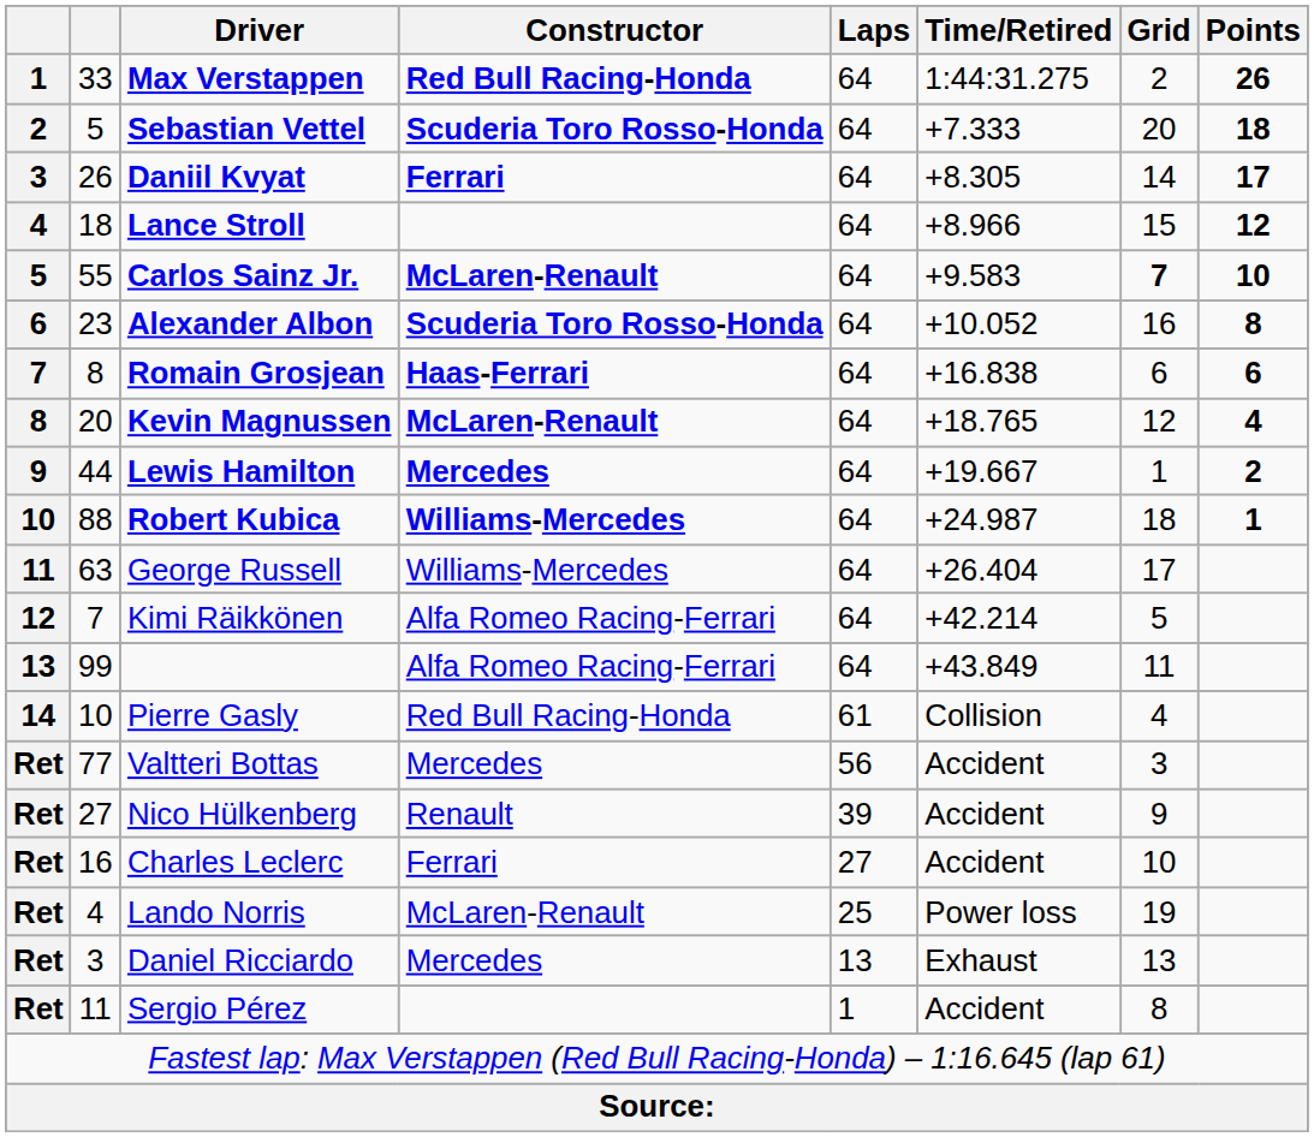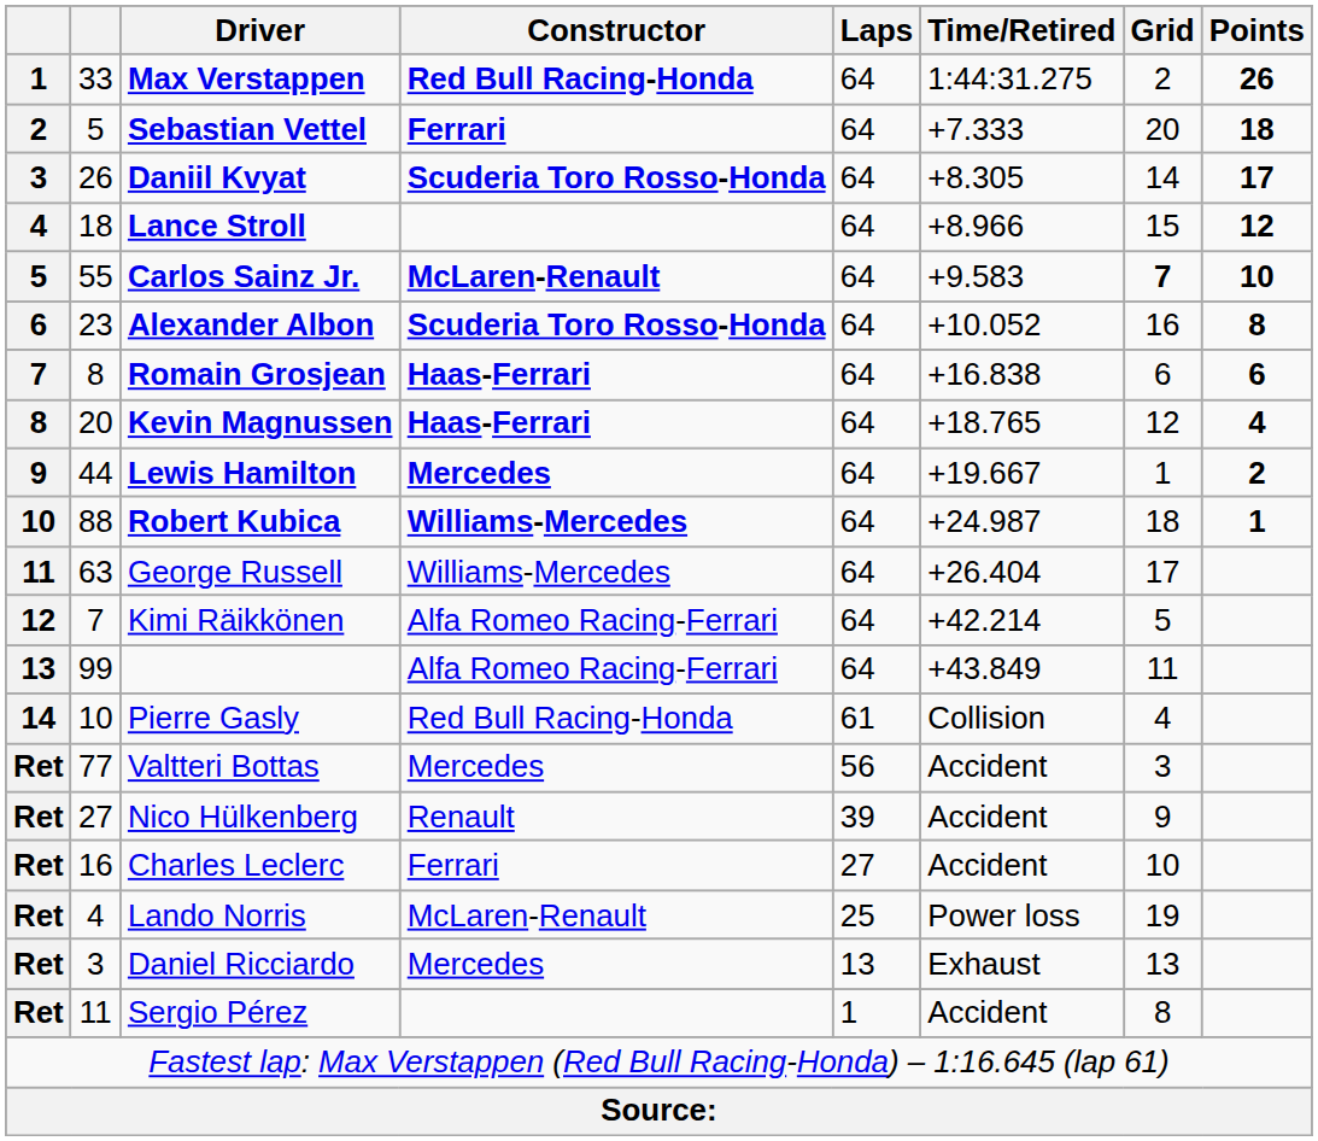 <table class="wikitable sortable" style="font-size: 85%;">
 <tr>
 <th></th>
 <th></th>
 <th>Driver</th>
 <th>Constructor</th>
 <th class="unsortable">Laps</th>
 <th class="unsortable">Time/Retired</th>
 <th>Grid</th>
 <th>Points</th>
 </tr>
 <tr>
 <th>1</th>
 <td align="center">33</td>
 <td data-sort-value="VER"><strong> <a href='#'>Max Verstappen</a></strong></td>
 <td><strong><a href='#'>Red Bull Racing</a>-<a href='#'>Honda</a></strong></td>
 <td>64</td>
 <td>1:44:31.275</td>
 <td align="center">2</td>
 <td align="center"><strong>26</strong></td>
 </tr>
 <tr>
 <th>2</th>
 <td align="center">5</td>
 <td data-sort-value="VET"><strong> <a href='#'>Sebastian Vettel</a></strong></td>
-<td><strong><a href='#'>Scuderia Toro Rosso</a>-<a href='#'>Honda</a></strong></td>
+<td><strong><a href='#'>Ferrari</a></strong></td>
 <td>64</td>
 <td>+7.333</td>
 <td align="center">20</td>
 <td align="center"><strong>18</strong></td>
 </tr>
 <tr>
 <th>3</th>
 <td align="center">26</td>
 <td data-sort-value="KVY"><strong> <a href='#'>Daniil Kvyat</a></strong></td>
-<td><strong><a href='#'>Ferrari</a></strong></td>
+<td><strong><a href='#'>Scuderia Toro Rosso</a>-<a href='#'>Honda</a></strong></td>
 <td>64</td>
 <td>+8.305</td>
 <td align="center">14</td>
 <td align="center"><strong>17</strong></td>
 </tr>
 <tr>
 <th>4</th>
 <td align="center">18</td>
 <td data-sort-value="STR"><strong> <a href='#'>Lance Stroll</a></strong></td>
 <td><strong></strong></td>
 <td>64</td>
 <td>+8.966</td>
 <td align="center">15</td>
 <td align="center"><strong>12</strong></td>
 </tr>
 <tr>
 <th>5</th>
 <td align="center">55</td>
 <td data-sort-value="SAI"><strong> <a href='#'>Carlos Sainz Jr.</a></strong></td>
 <td><strong><a href='#'>McLaren</a>-<a href='#'>Renault</a></strong></td>
 <td>64</td>
 <td>+9.583</td>
 <td align="center"><strong>7</strong></td>
 <td align="center"><strong>10</strong></td>
 </tr>
 <tr>
 <th>6</th>
 <td align="center">23</td>
 <td data-sort-value="ALB"><strong> <a href='#'>Alexander Albon</a></strong></td>
 <td><strong><a href='#'>Scuderia Toro Rosso</a>-<a href='#'>Honda</a></strong></td>
 <td>64</td>
 <td>+10.052</td>
 <td align="center">16</td>
 <td align="center"><strong>8</strong></td>
 </tr>
 <tr>
 <th>7</th>
 <td align="center">8</td>
 <td data-sort-value="GRO"><strong> <a href='#'>Romain Grosjean</a></strong></td>
 <td><strong><a href='#'>Haas</a>-<a href='#'>Ferrari</a></strong></td>
 <td>64</td>
 <td>+16.838</td>
 <td align="center">6</td>
 <td align="center"><strong>6</strong></td>
 </tr>
 <tr>
 <th>8</th>
 <td align="center">20</td>
 <td data-sort-value="MAG"><strong> <a href='#'>Kevin Magnussen</a></strong></td>
-<td><strong><a href='#'>McLaren</a>-<a href='#'>Renault</a></strong></td>
+<td><strong><a href='#'>Haas</a>-<a href='#'>Ferrari</a></strong></td>
 <td>64</td>
 <td>+18.765</td>
 <td align="center">12</td>
 <td align="center"><strong>4</strong></td>
 </tr>
 <tr>
 <th>9</th>
 <td align="center">44</td>
 <td data-sort-value="HAM"><strong> <a href='#'>Lewis Hamilton</a></strong></td>
 <td><a href='#'><strong>Mercedes</strong></a></td>
 <td>64</td>
 <td>+19.667</td>
 <td align="center">1</td>
 <td align="center"><strong>2</strong></td>
 </tr>
 <tr>
 <th>10</th>
 <td align="center">88</td>
 <td data-sort-value="KUB"><strong> <a href='#'>Robert Kubica</a></strong></td>
 <td><strong><a href='#'>Williams</a>-<a href='#'>Mercedes</a></strong></td>
 <td>64</td>
 <td>+24.987</td>
 <td align="center">18</td>
 <td align="center"><strong>1</strong></td>
 </tr>
 <tr>
 <th>11</th>
 <td align="center">63</td>
 <td data-sort-value="RUS"> <a href='#'>George Russell</a></td>
 <td><a href='#'>Williams</a>-<a href='#'>Mercedes</a></td>
 <td>64</td>
 <td>+26.404</td>
 <td align="center">17</td>
 <td></td>
 </tr>
 <tr>
 <th>12</th>
 <td align="center">7</td>
 <td data-sort-value="RAI"> <a href='#'>Kimi Räikkönen</a></td>
 <td><a href='#'>Alfa Romeo Racing</a>-<a href='#'>Ferrari</a></td>
 <td>64</td>
 <td>+42.214</td>
 <td align="center">5</td>
 <td></td>
 </tr>
 <tr>
 <th>13</th>
 <td align="center">99</td>
 <td data-sort-value="GIO"></td>
 <td><a href='#'>Alfa Romeo Racing</a>-<a href='#'>Ferrari</a></td>
 <td>64</td>
 <td>+43.849</td>
 <td align="center">11</td>
 <td></td>
 </tr>
 <tr>
 <th>14</th>
 <td align="center">10</td>
 <td data-sort-value="GAS"> <a href='#'>Pierre Gasly</a></td>
 <td><a href='#'>Red Bull Racing</a>-<a href='#'>Honda</a></td>
 <td>61</td>
 <td>Collision</td>
 <td align="center">4</td>
 <td></td>
 </tr>
 <tr>
 <th data-sort-value="15">Ret</th>
 <td align="center">77</td>
 <td data-sort-value="BOT"> <a href='#'>Valtteri Bottas</a></td>
 <td><a href='#'>Mercedes</a></td>
 <td>56</td>
 <td>Accident</td>
 <td align="center">3</td>
 <td></td>
 </tr>
 <tr>
 <th data-sort-value="16">Ret</th>
 <td align="center">27</td>
 <td data-sort-value="HUL"> <a href='#'>Nico Hülkenberg</a></td>
 <td><a href='#'>Renault</a></td>
 <td>39</td>
 <td>Accident</td>
 <td align="center">9</td>
 <td></td>
 </tr>
 <tr>
 <th data-sort-value="17">Ret</th>
 <td align="center">16</td>
 <td data-sort-value="LEC"> <a href='#'>Charles Leclerc</a></td>
 <td><a href='#'>Ferrari</a></td>
 <td>27</td>
 <td>Accident</td>
 <td align="center">10</td>
 <td></td>
 </tr>
 <tr>
 <th data-sort-value="18">Ret</th>
 <td align="center">4</td>
 <td data-sort-value="NOR"> <a href='#'>Lando Norris</a></td>
 <td><a href='#'>McLaren</a>-<a href='#'>Renault</a></td>
 <td>25</td>
 <td>Power loss</td>
 <td align="center">19</td>
 <td></td>
 </tr>
 <tr>
 <th data-sort-value="19">Ret</th>
 <td align="center">3</td>
 <td data-sort-value="RIC"> <a href='#'>Daniel Ricciardo</a></td>
 <td><a href='#'>Mercedes</a></td>
 <td>13</td>
 <td>Exhaust</td>
 <td align="center">13</td>
 <td></td>
 </tr>
 <tr>
 <th data-sort-value="20">Ret</th>
 <td align="center">11</td>
 <td data-sort-value="PER"> <a href='#'>Sergio Pérez</a></td>
 <td></td>
 <td>1</td>
 <td>Accident</td>
 <td align="center">8</td>
 <td></td>
 </tr>
 <tr class="sortbottom">
 <td colspan="8" align="center"><em><a href='#'>Fastest lap</a>:  <a href='#'>Max Verstappen</a> (<a href='#'>Red Bull Racing</a>-<a href='#'>Honda</a>) – 1:16.645 (lap 61)</em></td>
 </tr>
 <tr>
 <th colspan="8"><strong>Source:</strong></th>
 </tr>
 <tr>
 </tr>
 </table>
